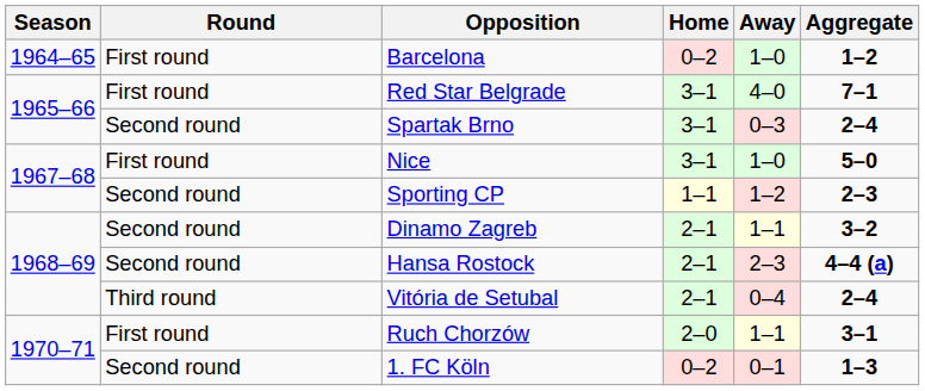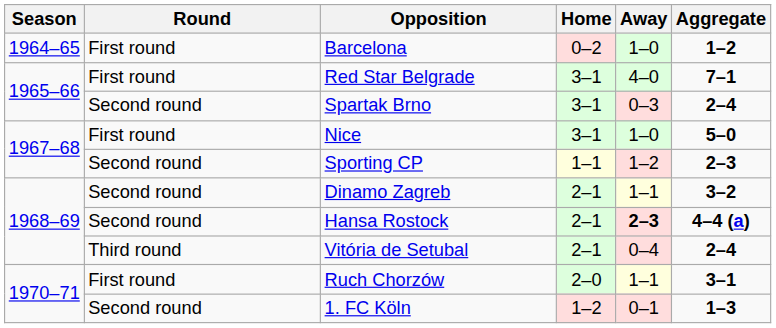 <table class="wikitable">
 <tr>
 <th>Season</th>
 <th width=200>Round</th>
 <th width=200>Opposition</th>
 <th>Home</th>
 <th>Away</th>
 <th>Aggregate</th>
 </tr>
 <tr>
 <td><a href='#'>1964–65</a></td>
 <td>First round</td>
 <td> <a href='#'>Barcelona</a></td>
 <td style="text-align:center; background:#fdd;">0–2</td>
 <td style="text-align:center; background:#dfd;">1–0</td>
 <td style="text-align:center;"><strong>1–2</strong></td>
 </tr>
 <tr>
 <td rowspan=2><a href='#'>1965–66</a></td>
 <td>First round</td>
 <td> <a href='#'>Red Star Belgrade</a></td>
 <td style="text-align:center; background:#dfd;">3–1</td>
 <td style="text-align:center; background:#dfd;">4–0</td>
 <td style="text-align:center;"><strong>7–1</strong></td>
 </tr>
 <tr>
 <td>Second round</td>
 <td> <a href='#'>Spartak Brno</a></td>
 <td style="text-align:center; background:#dfd;">3–1</td>
 <td style="text-align:center; background:#fdd;">0–3</td>
 <td style="text-align:center;"><strong>2–4</strong></td>
 </tr>
 <tr>
 <td rowspan=2><a href='#'>1967–68</a></td>
 <td>First round</td>
 <td> <a href='#'>Nice</a></td>
 <td style="text-align:center; background:#dfd;">3–1</td>
 <td style="text-align:center; background:#dfd;">1–0</td>
 <td style="text-align:center;"><strong>5–0</strong></td>
 </tr>
 <tr>
 <td>Second round</td>
 <td> <a href='#'>Sporting CP</a></td>
 <td style="text-align:center; background:#ffd;">1–1</td>
 <td style="text-align:center; background:#fdd;">1–2</td>
 <td style="text-align:center;"><strong>2–3</strong></td>
 </tr>
 <tr>
 <td rowspan=3><a href='#'>1968–69</a></td>
 <td>Second round</td>
 <td> <a href='#'>Dinamo Zagreb</a></td>
 <td style="text-align:center; background:#dfd;">2–1</td>
 <td style="text-align:center; background:#ffd;">1–1</td>
 <td style="text-align:center;"><strong>3–2</strong></td>
 </tr>
 <tr>
 <td>Second round</td>
 <td> <a href='#'>Hansa Rostock</a></td>
 <td style="text-align:center; background:#dfd;">2–1</td>
-<td style="text-align:center; background:#fdd;">2–3</td>
+<td style="text-align:center; background:#fdd;"><strong>2–3</strong></td>
 <td style="text-align:center;"><strong>4–4 (<a href='#'>a</a>)</strong></td>
 </tr>
 <tr>
 <td>Third round</td>
 <td> <a href='#'>Vitória de Setubal</a></td>
 <td style="text-align:center; background:#dfd;">2–1</td>
 <td style="text-align:center; background:#fdd;">0–4</td>
 <td style="text-align:center;"><strong>2–4</strong></td>
 </tr>
 <tr>
 <td rowspan=2><a href='#'>1970–71</a></td>
 <td>First round</td>
 <td> <a href='#'>Ruch Chorzów</a></td>
 <td style="text-align:center; background:#dfd;">2–0</td>
 <td style="text-align:center; background:#ffd;">1–1</td>
 <td style="text-align:center;"><strong>3–1</strong></td>
 </tr>
 <tr>
 <td>Second round</td>
 <td> <a href='#'>1. FC Köln</a></td>
-<td style="text-align:center; background:#fdd;">0–2</td>
+<td style="text-align:center; background:#fdd;">1–2</td>
 <td style="text-align:center; background:#fdd;">0–1</td>
 <td style="text-align:center;"><strong>1–3</strong></td>
 </tr>
 </table>
